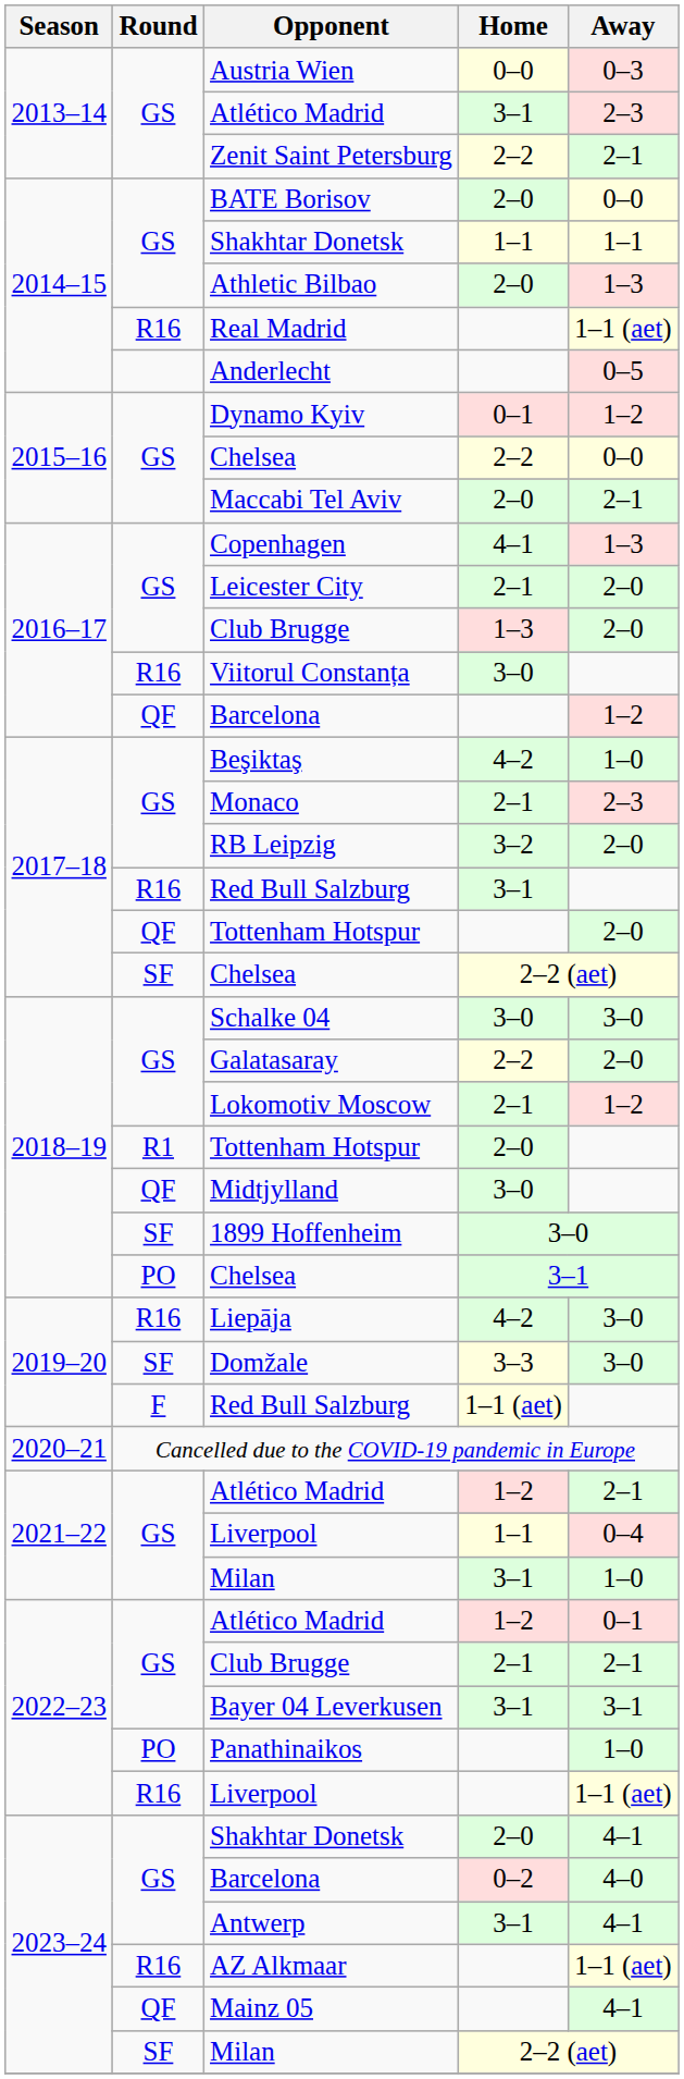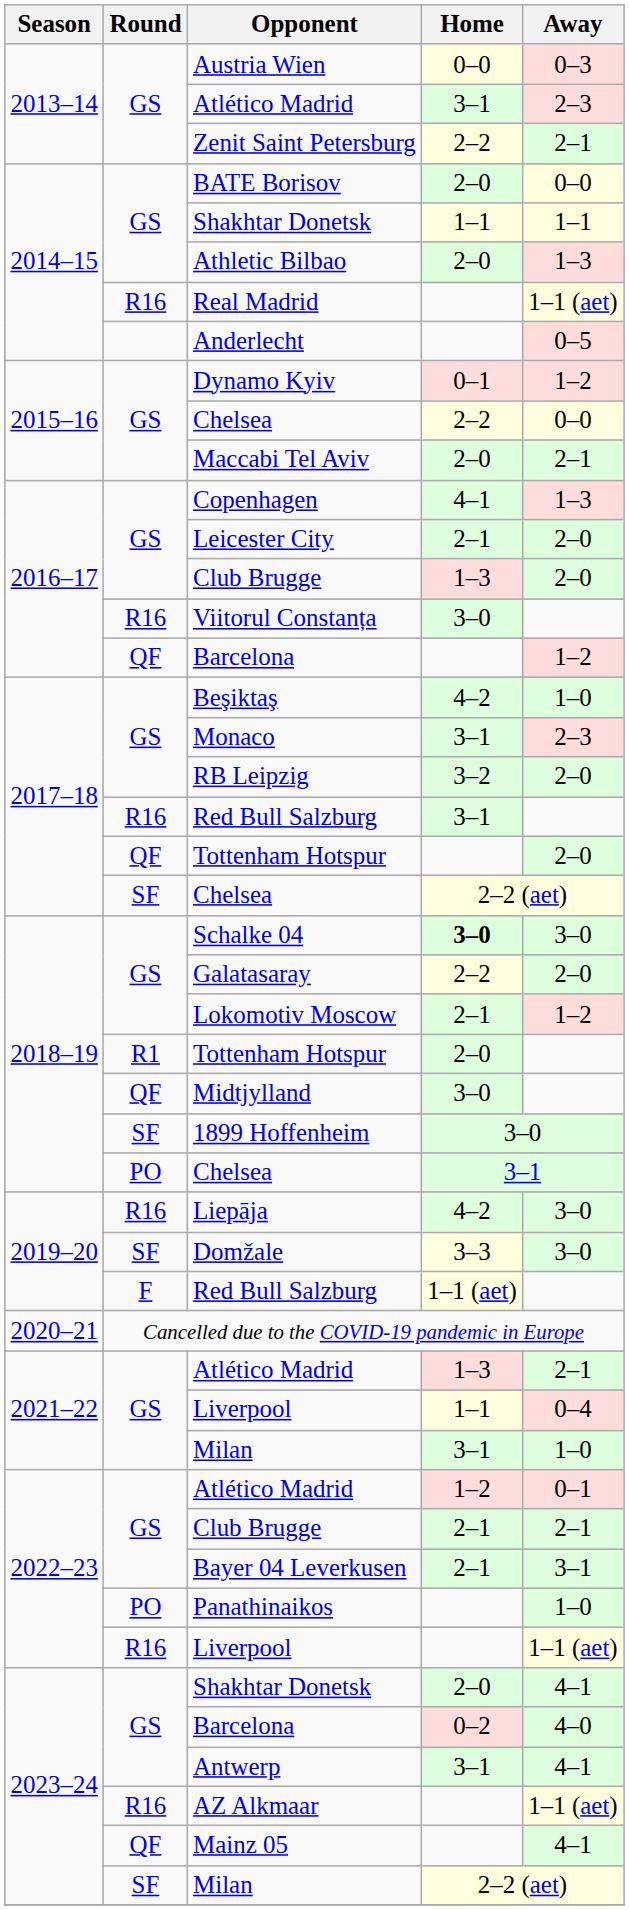 <table class="wikitable collapsible collapsed" style="text-align: center;">
 <tr>
 <th>Season</th>
 <th>Round</th>
 <th>Opponent</th>
 <th>Home</th>
 <th>Away</th>
 </tr>
 <tr>
 <td rowspan="3"><a href='#'>2013–14</a></td>
 <td rowspan="3"><a href='#'>GS</a></td>
 <td align="left"> <a href='#'>Austria Wien</a></td>
 <td bgcolor="#ffffdd">0–0</td>
 <td bgcolor="#ffdddd">0–3</td>
 </tr>
 <tr>
 <td align="left"> <a href='#'>Atlético Madrid</a></td>
 <td bgcolor="#ddffdd">3–1</td>
 <td bgcolor="#ffdddd">2–3</td>
 </tr>
 <tr>
 <td align="left"> <a href='#'>Zenit Saint Petersburg</a></td>
 <td bgcolor="#ffffdd">2–2</td>
 <td bgcolor="#ddffdd">2–1</td>
 </tr>
 <tr>
 <td rowspan="5"><a href='#'>2014–15</a></td>
 <td rowspan="3"><a href='#'>GS</a></td>
 <td align="left"> <a href='#'>BATE Borisov</a></td>
 <td bgcolor="#ddffdd">2–0</td>
 <td bgcolor="#ffffdd">0–0</td>
 </tr>
 <tr>
 <td align="left"> <a href='#'>Shakhtar Donetsk</a></td>
 <td bgcolor="#ffffdd">1–1</td>
 <td bgcolor="#ffffdd">1–1</td>
 </tr>
 <tr>
 <td align="left"> <a href='#'>Athletic Bilbao</a></td>
 <td bgcolor="#ddffdd">2–0</td>
 <td bgcolor="#ffdddd">1–3</td>
 </tr>
 <tr>
 <td><a href='#'>R16</a></td>
 <td align="left"> <a href='#'>Real Madrid</a></td>
 <td></td>
 <td bgcolor="#ffffdd">1–1 (<a href='#'>aet</a>) </td>
 </tr>
 <tr>
 <td><a href='#'></a></td>
 <td align="left"> <a href='#'>Anderlecht</a></td>
 <td></td>
 <td bgcolor="#ffdddd">0–5</td>
 </tr>
 <tr>
 <td rowspan="3"><a href='#'>2015–16</a></td>
 <td rowspan="3"><a href='#'>GS</a></td>
 <td align="left"> <a href='#'>Dynamo Kyiv</a></td>
 <td bgcolor="#ffdddd">0–1</td>
 <td bgcolor="#ffdddd">1–2</td>
 </tr>
 <tr>
 <td align="left"> <a href='#'>Chelsea</a></td>
 <td bgcolor="#ffffdd">2–2</td>
 <td bgcolor="#ffffdd">0–0</td>
 </tr>
 <tr>
 <td align="left"> <a href='#'>Maccabi Tel Aviv</a></td>
 <td bgcolor="#ddffdd">2–0</td>
 <td bgcolor="#ddffdd">2–1</td>
 </tr>
 <tr>
 <td rowspan="5"><a href='#'>2016–17</a></td>
 <td rowspan="3"><a href='#'>GS</a></td>
 <td align="left"> <a href='#'>Copenhagen</a></td>
 <td bgcolor="#ddffdd">4–1</td>
 <td bgcolor="#ffdddd">1–3</td>
 </tr>
 <tr>
 <td align="left"> <a href='#'>Leicester City</a></td>
 <td bgcolor="#ddffdd">2–1</td>
 <td bgcolor="#ddffdd">2–0</td>
 </tr>
 <tr>
 <td align="left"> <a href='#'>Club Brugge</a></td>
 <td bgcolor="#ffdddd">1–3</td>
 <td bgcolor="#ddffdd">2–0</td>
 </tr>
 <tr>
 <td><a href='#'>R16</a></td>
 <td align="left"> <a href='#'>Viitorul Constanța</a></td>
 <td bgcolor="#ddffdd">3–0</td>
 <td></td>
 </tr>
 <tr>
 <td><a href='#'>QF</a></td>
 <td align="left"> <a href='#'>Barcelona</a></td>
 <td></td>
 <td bgcolor="#ffdddd">1–2</td>
 </tr>
 <tr>
 <td rowspan="6"><a href='#'>2017–18</a></td>
 <td rowspan="3"><a href='#'>GS</a></td>
 <td align="left"> <a href='#'>Beşiktaş</a></td>
 <td bgcolor="#ddffdd">4–2</td>
 <td bgcolor="#ddffdd">1–0</td>
 </tr>
 <tr>
 <td align="left"> <a href='#'>Monaco</a></td>
-<td bgcolor="#ddffdd">2–1</td>
+<td bgcolor="#ddffdd">3–1</td>
 <td bgcolor="#ffdddd">2–3</td>
 </tr>
 <tr>
 <td align="left"> <a href='#'>RB Leipzig</a></td>
 <td bgcolor="#ddffdd">3–2</td>
 <td bgcolor="#ddffdd">2–0</td>
 </tr>
 <tr>
 <td><a href='#'>R16</a></td>
 <td align="left"> <a href='#'>Red Bull Salzburg</a></td>
 <td bgcolor="#ddffdd">3–1</td>
 <td></td>
 </tr>
 <tr>
 <td><a href='#'>QF</a></td>
 <td align="left"> <a href='#'>Tottenham Hotspur</a></td>
 <td></td>
 <td bgcolor="#ddffdd">2–0</td>
 </tr>
 <tr>
 <td><a href='#'>SF</a></td>
 <td align="left"> <a href='#'>Chelsea</a></td>
 <td colspan="2" bgcolor="#ffffdd">2–2 (<a href='#'>aet</a>) </td>
 </tr>
 <tr>
 <td rowspan="7"><a href='#'>2018–19</a></td>
 <td rowspan="3"><a href='#'>GS</a></td>
 <td align="left"> <a href='#'>Schalke 04</a></td>
-<td bgcolor="#ddffdd">3–0</td>
+<td bgcolor="#ddffdd"><strong>3–0</strong></td>
 <td bgcolor="#ddffdd">3–0</td>
 </tr>
 <tr>
 <td align="left"> <a href='#'>Galatasaray</a></td>
 <td bgcolor="#ffffdd">2–2</td>
 <td bgcolor="#ddffdd">2–0</td>
 </tr>
 <tr>
 <td align="left"> <a href='#'>Lokomotiv Moscow</a></td>
 <td bgcolor="#ddffdd">2–1</td>
 <td bgcolor="#ffdddd">1–2</td>
 </tr>
 <tr>
 <td><a href='#'>R1</a></td>
 <td align="left"> <a href='#'>Tottenham Hotspur</a></td>
 <td bgcolor="#ddffdd">2–0</td>
 <td></td>
 </tr>
 <tr>
 <td><a href='#'>QF</a></td>
 <td align="left"> <a href='#'>Midtjylland</a></td>
 <td bgcolor="#ddffdd">3–0</td>
 <td></td>
 </tr>
 <tr>
 <td><a href='#'>SF</a></td>
 <td align="left"> <a href='#'>1899 Hoffenheim</a></td>
 <td colspan="2" bgcolor="#ddffdd">3–0</td>
 </tr>
 <tr>
 <td><a href='#'>PO</a></td>
 <td align="left"> <a href='#'>Chelsea</a></td>
 <td colspan="2" bgcolor="#ddffdd"><a href='#'>3–1</a></td>
 </tr>
 <tr>
 <td rowspan="3"><a href='#'>2019–20</a></td>
 <td><a href='#'>R16</a></td>
 <td align="left"> <a href='#'>Liepāja</a></td>
 <td bgcolor="#ddffdd">4–2</td>
 <td bgcolor="#ddffdd">3–0</td>
 </tr>
 <tr>
 <td><a href='#'>SF</a></td>
 <td align="left"> <a href='#'>Domžale</a></td>
 <td bgcolor="#ffffdd">3–3</td>
 <td bgcolor="#ddffdd">3–0</td>
 </tr>
 <tr>
 <td><a href='#'>F</a></td>
 <td align="left"> <a href='#'>Red Bull Salzburg</a></td>
 <td bgcolor="#ffffdd">1–1 (<a href='#'>aet</a>) </td>
 <td></td>
 </tr>
 <tr>
 <td><a href='#'>2020–21</a></td>
 <td colspan="4"><small><em>Cancelled due to the <a href='#'>COVID-19 pandemic in Europe</a></em></small></td>
 </tr>
 <tr>
 <td rowspan="3"><a href='#'>2021–22</a></td>
 <td rowspan="3"><a href='#'>GS</a></td>
 <td align="left"> <a href='#'>Atlético Madrid</a></td>
-<td bgcolor="#ffdddd">1–2</td>
+<td bgcolor="#ffdddd">1–3</td>
 <td bgcolor="#ddffdd">2–1</td>
 </tr>
 <tr>
 <td align="left"> <a href='#'>Liverpool</a></td>
 <td bgcolor="#ffffdd">1–1</td>
 <td bgcolor="#ffdddd">0–4</td>
 </tr>
 <tr>
 <td align="left"> <a href='#'>Milan</a></td>
 <td bgcolor="#ddffdd">3–1</td>
 <td bgcolor="#ddffdd">1–0</td>
 </tr>
 <tr>
 <td rowspan="5"><a href='#'>2022–23</a></td>
 <td rowspan="3"><a href='#'>GS</a></td>
 <td align="left"> <a href='#'>Atlético Madrid</a></td>
 <td bgcolor="#ffdddd">1–2</td>
 <td bgcolor="#ffdddd">0–1</td>
 </tr>
 <tr>
 <td align="left"> <a href='#'>Club Brugge</a></td>
 <td bgcolor="#ddffdd">2–1</td>
 <td bgcolor="#ddffdd">2–1</td>
 </tr>
 <tr>
 <td align="left"> <a href='#'>Bayer 04 Leverkusen</a></td>
-<td bgcolor="#ddffdd">3–1</td>
+<td bgcolor="#ddffdd">2–1</td>
 <td bgcolor="#ddffdd">3–1</td>
 </tr>
 <tr>
 <td><a href='#'>PO</a></td>
 <td align="left"> <a href='#'>Panathinaikos</a></td>
 <td></td>
 <td bgcolor="#ddffdd">1–0</td>
 </tr>
 <tr>
 <td><a href='#'>R16</a></td>
 <td align="left"> <a href='#'>Liverpool</a></td>
 <td></td>
 <td bgcolor="#ffffdd">1–1 (<a href='#'>aet</a>) </td>
 </tr>
 <tr>
 <td rowspan="6"><a href='#'>2023–24</a></td>
 <td rowspan="3"><a href='#'>GS</a></td>
 <td align="left"> <a href='#'>Shakhtar Donetsk</a></td>
 <td bgcolor="#ddffdd">2–0</td>
 <td bgcolor="#ddffdd">4–1</td>
 </tr>
 <tr>
 <td align="left"> <a href='#'>Barcelona</a></td>
 <td bgcolor="#ffdddd">0–2</td>
 <td bgcolor="#ddffdd">4–0</td>
 </tr>
 <tr>
 <td align="left"> <a href='#'>Antwerp</a></td>
 <td bgcolor="#ddffdd">3–1</td>
 <td bgcolor="#ddffdd">4–1</td>
 </tr>
 <tr>
 <td><a href='#'>R16</a></td>
 <td align="left"> <a href='#'>AZ Alkmaar</a></td>
 <td></td>
 <td bgcolor="#ffffdd">1–1 (<a href='#'>aet</a>) </td>
 </tr>
 <tr>
 <td><a href='#'>QF</a></td>
 <td align="left"> <a href='#'>Mainz 05</a></td>
 <td></td>
 <td bgcolor="#ddffdd">4–1</td>
 </tr>
 <tr>
 <td><a href='#'>SF</a></td>
 <td align="left"> <a href='#'>Milan</a></td>
 <td colspan="2" bgcolor="#ffffdd">2–2 (<a href='#'>aet</a>) </td>
 </tr>
 <tr>
 </tr>
 </table>
